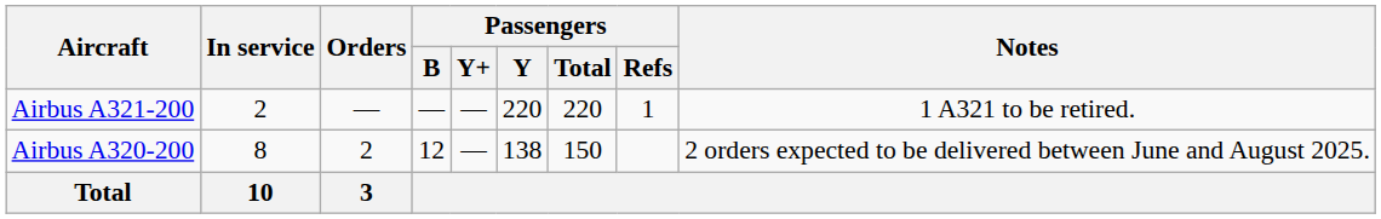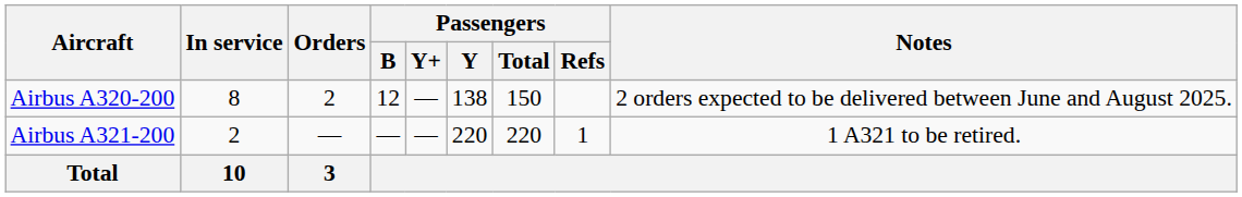 <table class="wikitable" style="margin:auto;text-align:center">
 <tr>
 <th rowspan="2">Aircraft</th>
 <th rowspan="2">In service</th>
 <th rowspan="2">Orders</th>
 <th colspan="5">Passengers</th>
 <th rowspan="2">Notes</th>
 </tr>
 <tr>
 <th><abbr>B</abbr></th>
 <th><abbr>Y+</abbr></th>
 <th><abbr>Y</abbr></th>
 <th>Total</th>
 <th>Refs</th>
 </tr>
 <tr>
+<td><a href='#'>Airbus A320-200</a></td>
+<td>8</td>
+<td>2</td>
+<td>12</td>
+<td>—</td>
+<td>138</td>
+<td>150</td>
+<td></td>
+<td>2 orders expected to be delivered between June and August 2025.</td>
+</tr>
+<tr>
 <td><a href='#'>Airbus A321-200</a></td>
 <td>2</td>
 <td>—</td>
 <td>—</td>
 <td>—</td>
 <td>220</td>
 <td>220</td>
 <td>1</td>
 <td>1 A321 to be retired.</td>
 </tr>
 <tr>
-<td><a href='#'>Airbus A320-200</a></td>
-<td>8</td>
-<td>2</td>
-<td>12</td>
-<td>—</td>
-<td>138</td>
-<td>150</td>
-<td></td>
-<td>2 orders expected to be delivered between June and August 2025.</td>
-</tr>
-<tr>
 <th>Total</th>
 <th>10</th>
 <th>3</th>
 <th colspan="6"></th>
 </tr>
 </table>
